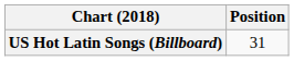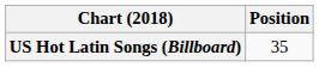 <table class="wikitable plainrowheaders">
 <tr>
 <th>Chart (2018)</th>
 <th>Position</th>
 </tr>
 <tr>
 <th scope="row">US Hot Latin Songs (<em>Billboard</em>)</th>
-<td style="text-align:center">31</td>
+<td style="text-align:center">35</td>
 </tr>
 </table>
